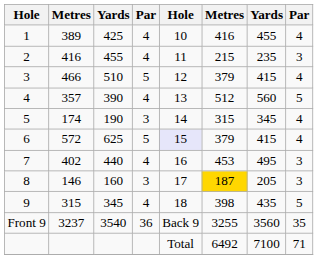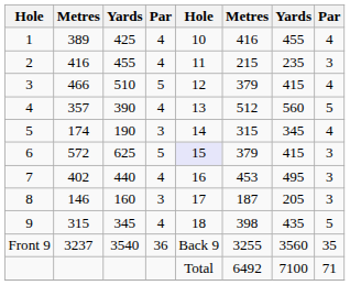 <table class=wikitable style="text-align:center">
 <tr>
 <th>Hole</th>
 <th>Metres</th>
 <th>Yards</th>
 <th>Par</th>
 <th>Hole</th>
 <th>Metres</th>
 <th>Yards</th>
 <th>Par</th>
 </tr>
 <tr>
 <td>1</td>
 <td>389</td>
 <td>425</td>
 <td>4</td>
 <td>10</td>
 <td>416</td>
 <td>455</td>
 <td>4</td>
 </tr>
 <tr --->
 <td>2</td>
 <td>416</td>
 <td>455</td>
 <td>4</td>
 <td>11</td>
 <td>215</td>
 <td>235</td>
 <td>3</td>
 </tr>
 <tr --->
 <td>3</td>
 <td>466</td>
 <td>510</td>
 <td>5</td>
 <td>12</td>
 <td>379</td>
 <td>415</td>
 <td>4</td>
 </tr>
 <tr --->
 <td>4</td>
 <td>357</td>
 <td>390</td>
 <td>4</td>
 <td>13</td>
 <td>512</td>
 <td>560</td>
 <td>5</td>
 </tr>
 <tr --->
 <td>5</td>
 <td>174</td>
 <td>190</td>
 <td>3</td>
 <td>14</td>
 <td>315</td>
 <td>345</td>
 <td>4</td>
 </tr>
 <tr --->
 <td>6</td>
 <td>572</td>
 <td>625</td>
 <td>5</td>
 <td style="background: lavender;">15</td>
 <td>379</td>
 <td>415</td>
-<td>4</td>
+<td>3</td>
 </tr>
 <tr --->
 <td>7</td>
 <td>402</td>
 <td>440</td>
 <td>4</td>
 <td>16</td>
 <td>453</td>
 <td>495</td>
 <td>3</td>
 </tr>
 <tr --->
 <td>8</td>
 <td>146</td>
 <td>160</td>
 <td>3</td>
 <td>17</td>
-<td style="background: gold;">187</td>
+<td>187</td>
 <td>205</td>
 <td>3</td>
 </tr>
 <tr --->
 <td>9</td>
 <td>315</td>
 <td>345</td>
 <td>4</td>
 <td>18</td>
 <td>398</td>
 <td>435</td>
 <td>5</td>
 </tr>
 <tr --->
 <td>Front 9</td>
 <td>3237</td>
 <td>3540</td>
 <td>36</td>
 <td>Back 9</td>
 <td>3255</td>
 <td>3560</td>
 <td>35</td>
 </tr>
 <tr --->
 <td></td>
 <td></td>
 <td></td>
 <td></td>
 <td>Total</td>
 <td>6492</td>
 <td>7100</td>
 <td>71</td>
 </tr>
 <tr --->
 </tr>
 </table>
